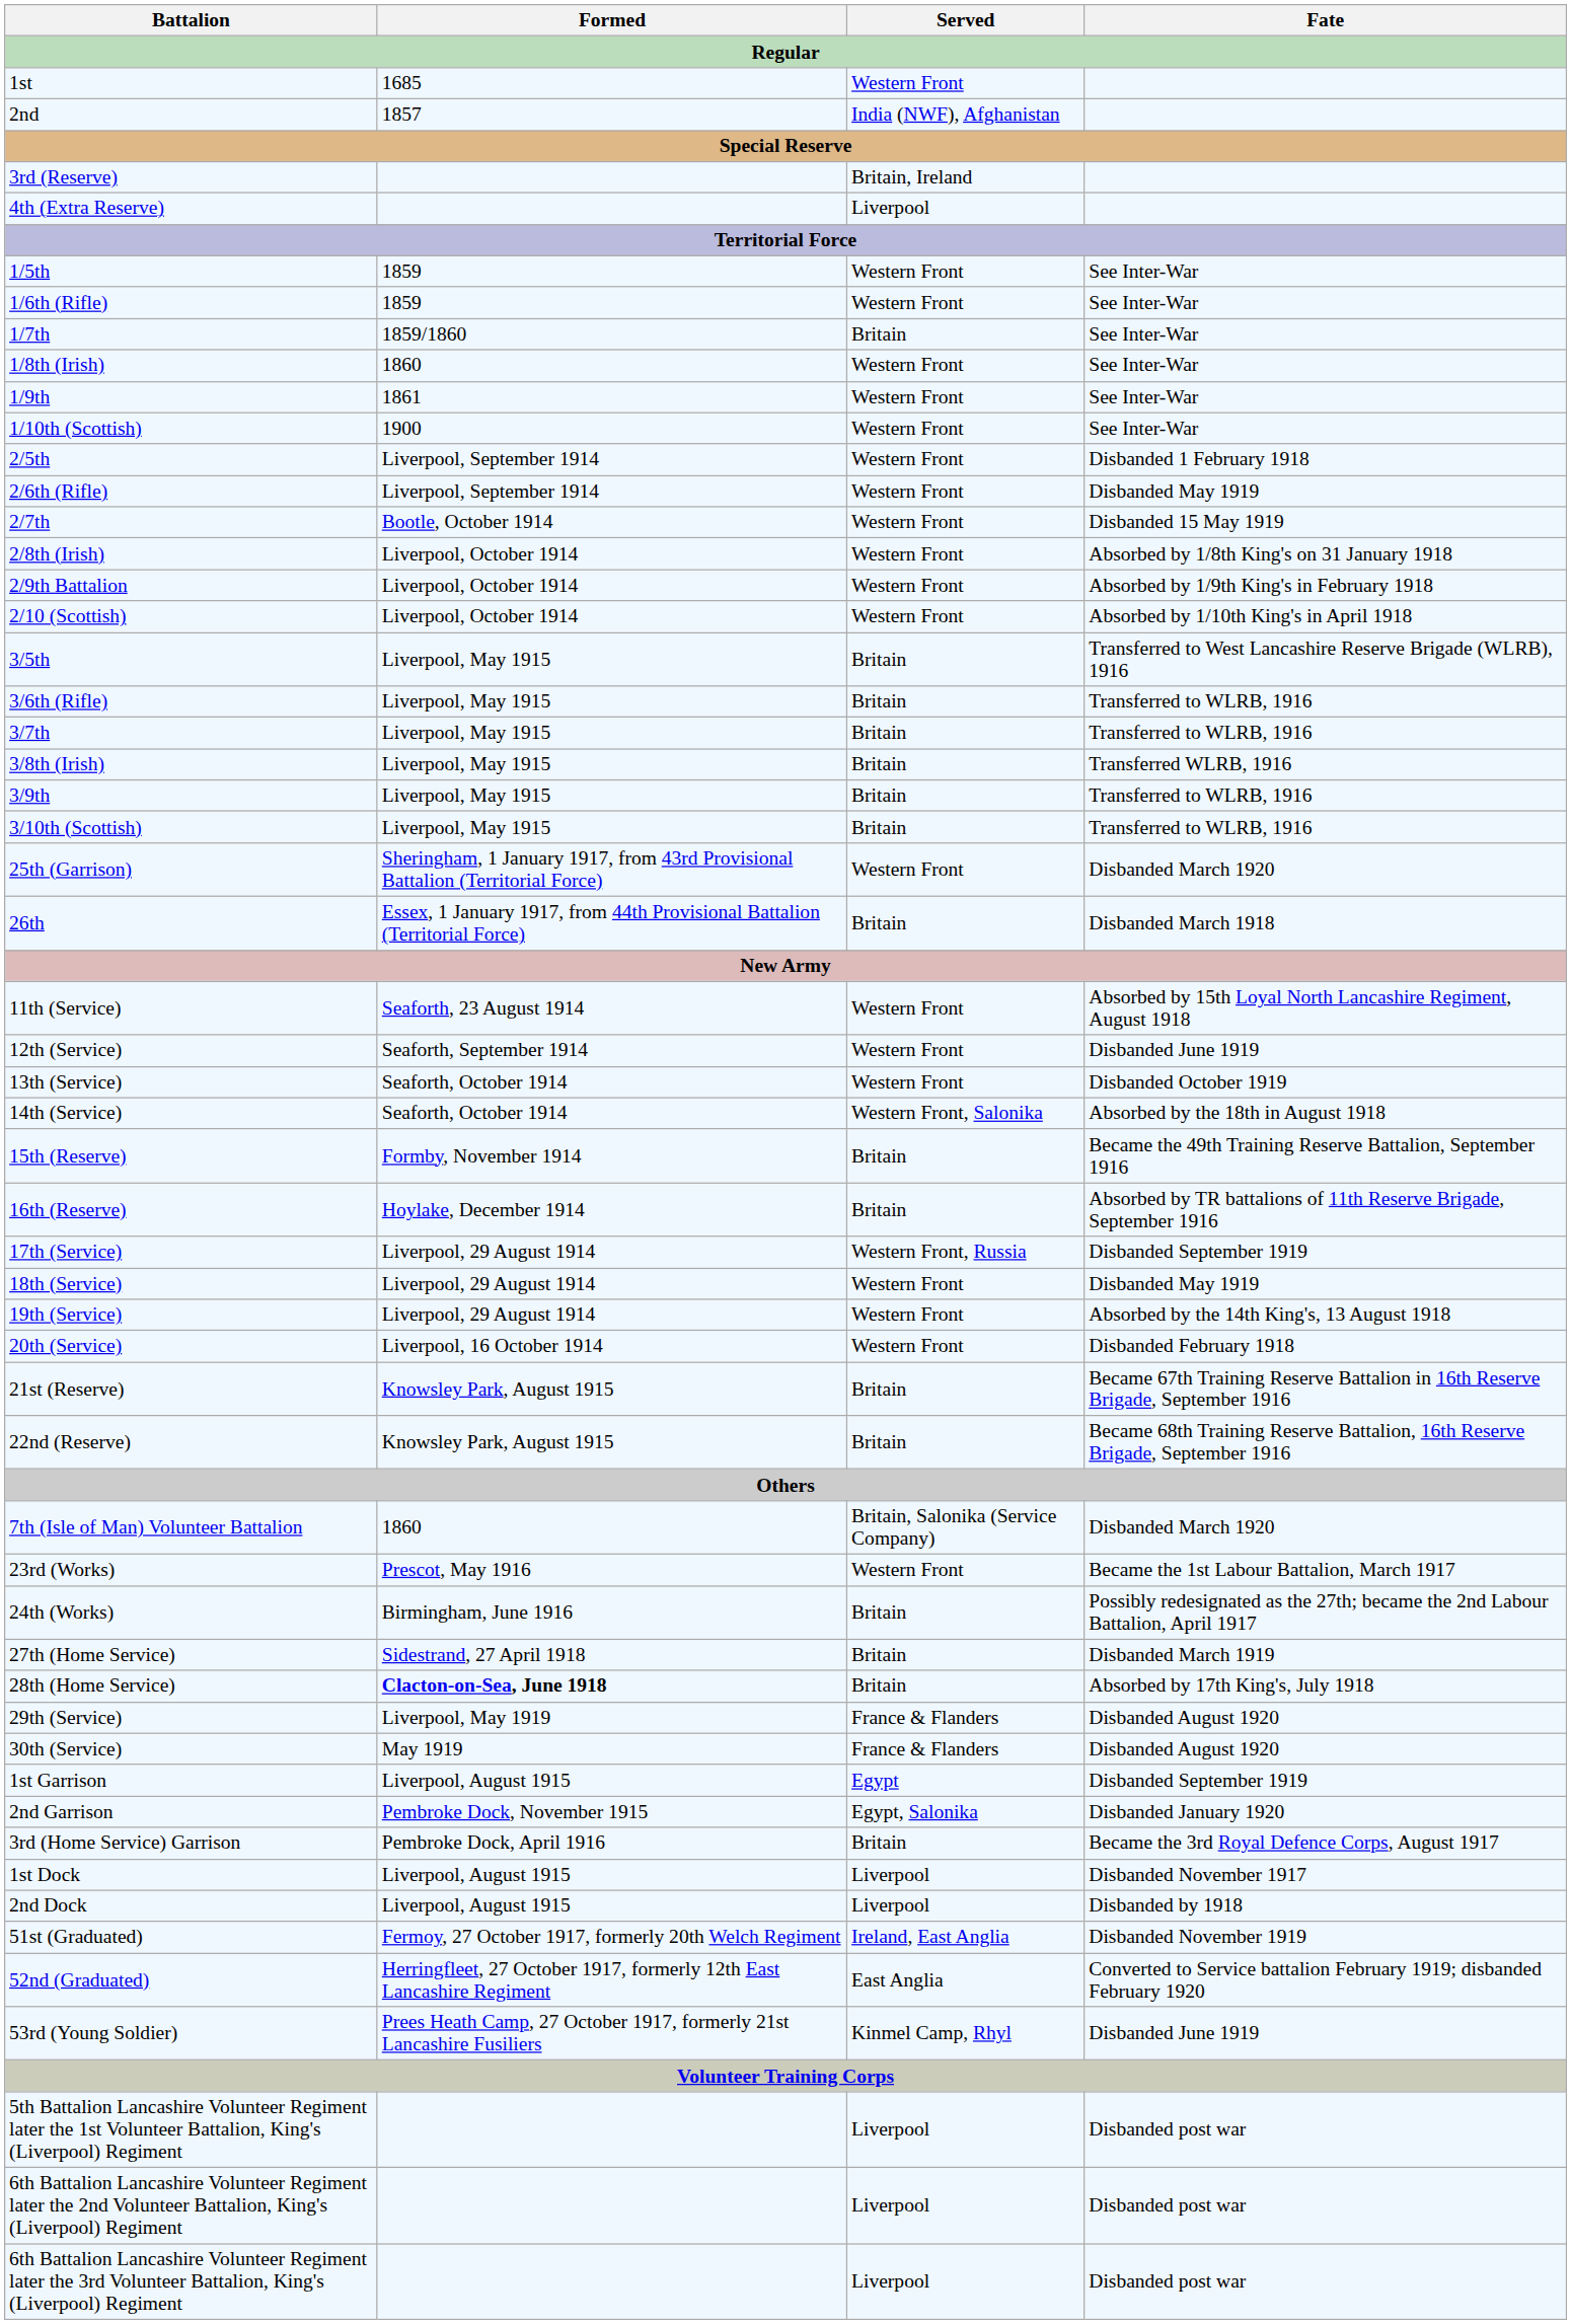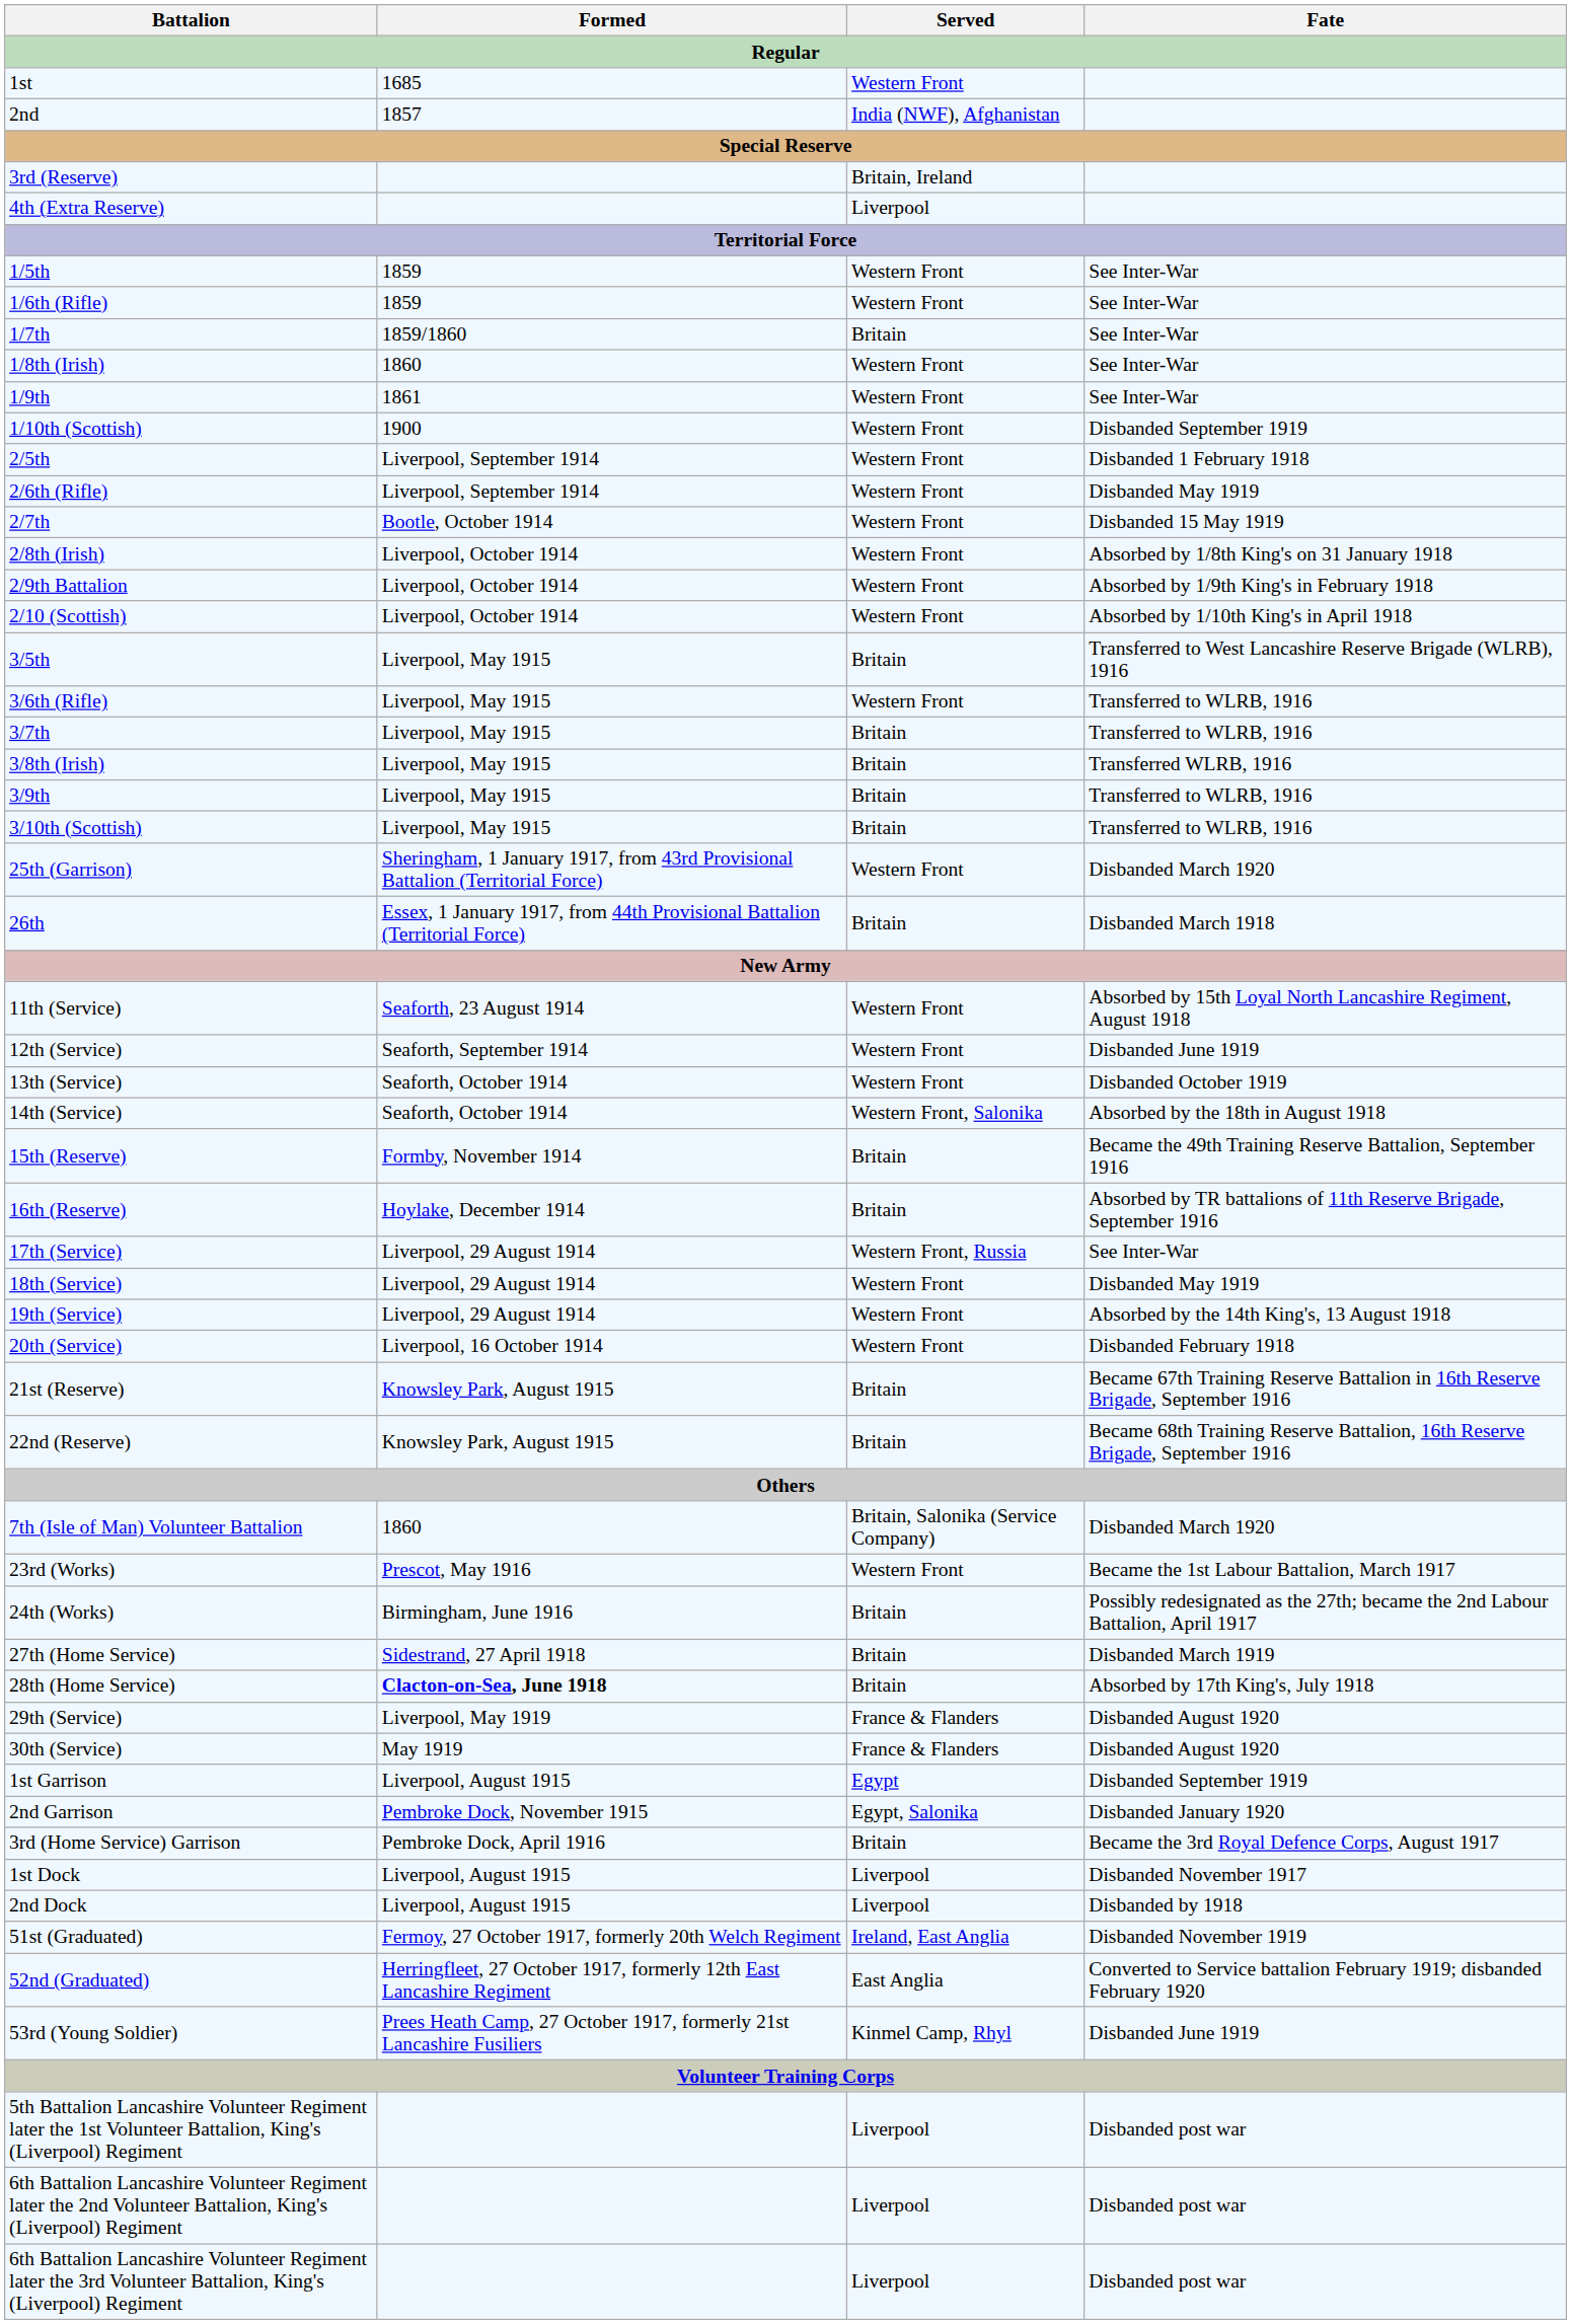 <table class="wikitable" style="width:100%;">
 <tr>
 <th>Battalion</th>
 <th>Formed</th>
 <th>Served</th>
 <th>Fate</th>
 </tr>
 <tr>
 <th colspan="5" style="background:#bdb;">Regular</th>
 </tr>
 <tr style="background:#f0f8ff;">
 <td>1st</td>
 <td>1685</td>
 <td><a href='#'>Western Front</a></td>
 <td></td>
 </tr>
 <tr style="background:#f0f8ff;">
 <td>2nd</td>
 <td>1857</td>
 <td><a href='#'>India</a> (<a href='#'>NWF</a>), <a href='#'>Afghanistan</a></td>
 <td></td>
 </tr>
 <tr>
 <th colspan="5" style="background:#deb887;">Special Reserve</th>
 </tr>
 <tr style="background:#f0f8ff;">
 <td><a href='#'>3rd (Reserve)</a></td>
 <td></td>
 <td>Britain, Ireland</td>
 <td></td>
 </tr>
 <tr style="background:#f0f8ff;">
 <td><a href='#'>4th (Extra Reserve)</a></td>
 <td></td>
 <td>Liverpool</td>
 <td></td>
 </tr>
 <tr>
 <th colspan="5" style="background:#bbd;">Territorial Force</th>
 </tr>
 <tr style="background:#f0f8ff;">
 <td><a href='#'>1/5th</a></td>
 <td>1859</td>
 <td>Western Front</td>
 <td>See Inter-War</td>
 </tr>
 <tr style="background:#f0f8ff;">
 <td><a href='#'>1/6th (Rifle)</a></td>
 <td>1859</td>
 <td>Western Front</td>
 <td>See Inter-War</td>
 </tr>
 <tr style="background:#f0f8ff;">
 <td><a href='#'>1/7th</a></td>
 <td>1859/1860</td>
 <td>Britain</td>
 <td>See Inter-War</td>
 </tr>
 <tr style="background:#f0f8ff;">
 <td><a href='#'>1/8th (Irish)</a></td>
 <td>1860</td>
 <td>Western Front</td>
 <td>See Inter-War</td>
 </tr>
 <tr style="background:#f0f8ff;">
 <td><a href='#'>1/9th</a></td>
 <td>1861</td>
 <td>Western Front</td>
 <td>See Inter-War</td>
 </tr>
 <tr style="background:#f0f8ff;">
 <td><a href='#'>1/10th (Scottish)</a></td>
 <td>1900</td>
 <td>Western Front</td>
-<td>See Inter-War</td>
+<td>Disbanded September 1919</td>
 </tr>
 <tr style="background:#f0f8ff;">
 <td><a href='#'>2/5th</a></td>
 <td>Liverpool, September 1914</td>
 <td>Western Front</td>
 <td>Disbanded 1 February 1918</td>
 </tr>
 <tr style="background:#f0f8ff;">
 <td><a href='#'>2/6th (Rifle)</a></td>
 <td>Liverpool, September 1914</td>
 <td>Western Front</td>
 <td>Disbanded May 1919</td>
 </tr>
 <tr style="background:#f0f8ff;">
 <td><a href='#'>2/7th</a></td>
 <td><a href='#'>Bootle</a>, October 1914</td>
 <td>Western Front</td>
 <td>Disbanded 15 May 1919</td>
 </tr>
 <tr style="background:#f0f8ff;">
 <td><a href='#'>2/8th (Irish)</a></td>
 <td>Liverpool, October 1914</td>
 <td>Western Front</td>
 <td>Absorbed by 1/8th King's on 31 January 1918</td>
 </tr>
 <tr style="background:#f0f8ff;">
 <td><a href='#'>2/9th Battalion</a></td>
 <td>Liverpool, October 1914</td>
 <td>Western Front</td>
 <td>Absorbed by 1/9th King's in February 1918</td>
 </tr>
 <tr style="background:#f0f8ff;">
 <td><a href='#'>2/10 (Scottish)</a></td>
 <td>Liverpool, October 1914</td>
 <td>Western Front</td>
 <td>Absorbed by 1/10th King's in April 1918</td>
 </tr>
 <tr style="background:#f0f8ff;">
 <td><a href='#'>3/5th</a></td>
 <td>Liverpool, May 1915</td>
 <td>Britain</td>
 <td>Transferred to West Lancashire Reserve Brigade (WLRB), 1916</td>
 </tr>
 <tr style="background:#f0f8ff;">
 <td><a href='#'>3/6th (Rifle)</a></td>
 <td>Liverpool, May 1915</td>
-<td>Britain</td>
+<td>Western Front</td>
 <td>Transferred to WLRB, 1916</td>
 </tr>
 <tr style="background:#f0f8ff;">
 <td><a href='#'>3/7th</a></td>
 <td>Liverpool, May 1915</td>
 <td>Britain</td>
 <td>Transferred to WLRB, 1916</td>
 </tr>
 <tr style="background:#f0f8ff;">
 <td><a href='#'>3/8th (Irish)</a></td>
 <td>Liverpool, May 1915</td>
 <td>Britain</td>
 <td>Transferred WLRB, 1916</td>
 </tr>
 <tr style="background:#f0f8ff;">
 <td><a href='#'>3/9th</a></td>
 <td>Liverpool, May 1915</td>
 <td>Britain</td>
 <td>Transferred to WLRB, 1916</td>
 </tr>
 <tr style="background:#f0f8ff;">
 <td><a href='#'>3/10th (Scottish)</a></td>
 <td>Liverpool, May 1915</td>
 <td>Britain</td>
 <td>Transferred to WLRB, 1916</td>
 </tr>
 <tr style="background:#f0f8ff;">
 <td><a href='#'>25th (Garrison)</a></td>
 <td><a href='#'>Sheringham</a>, 1 January 1917, from <a href='#'>43rd Provisional Battalion (Territorial Force)</a></td>
 <td>Western Front</td>
 <td>Disbanded March 1920</td>
 </tr>
 <tr style="background:#f0f8ff;">
 <td><a href='#'>26th</a></td>
 <td><a href='#'>Essex</a>, 1 January 1917, from <a href='#'>44th Provisional Battalion (Territorial Force)</a></td>
 <td>Britain</td>
 <td>Disbanded March 1918</td>
 </tr>
 <tr>
 <th colspan="5" style="background:#dbb;">New Army</th>
 </tr>
 <tr style="background:#f0f8ff;">
 <td>11th (Service)</td>
 <td><a href='#'>Seaforth</a>, 23 August 1914</td>
 <td>Western Front</td>
 <td>Absorbed by 15th <a href='#'>Loyal North Lancashire Regiment</a>, August 1918</td>
 </tr>
 <tr style="background:#f0f8ff;">
 <td>12th (Service)</td>
 <td>Seaforth, September 1914</td>
 <td>Western Front</td>
 <td>Disbanded June 1919</td>
 </tr>
 <tr style="background:#f0f8ff;">
 <td>13th (Service)</td>
 <td>Seaforth, October 1914</td>
 <td>Western Front</td>
 <td>Disbanded October 1919</td>
 </tr>
 <tr style="background:#f0f8ff;">
 <td>14th (Service)</td>
 <td>Seaforth, October 1914</td>
 <td>Western Front, <a href='#'>Salonika</a></td>
 <td>Absorbed by the 18th in August 1918</td>
 </tr>
 <tr style="background:#f0f8ff;">
 <td><a href='#'>15th (Reserve)</a></td>
 <td><a href='#'>Formby</a>, November 1914</td>
 <td>Britain</td>
 <td>Became the 49th Training Reserve Battalion, September 1916</td>
 </tr>
 <tr style="background:#f0f8ff;">
 <td><a href='#'>16th (Reserve)</a></td>
 <td><a href='#'>Hoylake</a>, December 1914</td>
 <td>Britain</td>
 <td>Absorbed by TR battalions of <a href='#'>11th Reserve Brigade</a>, September 1916</td>
 </tr>
 <tr style="background:#f0f8ff;">
 <td><a href='#'>17th (Service)</a></td>
 <td>Liverpool, 29 August 1914</td>
 <td>Western Front, <a href='#'>Russia</a></td>
-<td>Disbanded September 1919</td>
+<td>See Inter-War</td>
 </tr>
 <tr style="background:#f0f8ff;">
 <td><a href='#'>18th (Service)</a></td>
 <td>Liverpool, 29 August 1914</td>
 <td>Western Front</td>
 <td>Disbanded May 1919</td>
 </tr>
 <tr style="background:#f0f8ff;">
 <td><a href='#'>19th (Service)</a></td>
 <td>Liverpool, 29 August 1914</td>
 <td>Western Front</td>
 <td>Absorbed by the 14th King's, 13 August 1918</td>
 </tr>
 <tr style="background:#f0f8ff;">
 <td><a href='#'>20th (Service)</a></td>
 <td>Liverpool, 16 October 1914</td>
 <td>Western Front</td>
 <td>Disbanded February 1918</td>
 </tr>
 <tr style="background:#f0f8ff;">
 <td>21st (Reserve)</td>
 <td><a href='#'>Knowsley Park</a>, August 1915</td>
 <td>Britain</td>
 <td>Became 67th Training Reserve Battalion in <a href='#'>16th Reserve Brigade</a>, September 1916</td>
 </tr>
 <tr style="background:#f0f8ff;">
 <td>22nd (Reserve)</td>
 <td>Knowsley Park, August 1915</td>
 <td>Britain</td>
 <td>Became 68th Training Reserve Battalion, <a href='#'>16th Reserve Brigade</a>, September 1916</td>
 </tr>
 <tr>
 <th colspan="5" style="background:#ccc;">Others</th>
 </tr>
 <tr style="background:#f0f8ff;">
 <td><a href='#'>7th (Isle of Man) Volunteer Battalion</a></td>
 <td>1860</td>
 <td>Britain, Salonika (Service Company)</td>
 <td>Disbanded March 1920</td>
 </tr>
 <tr style="background:#f0f8ff;">
 <td>23rd (Works)</td>
 <td><a href='#'>Prescot</a>, May 1916</td>
 <td>Western Front</td>
 <td>Became the 1st Labour Battalion, March 1917</td>
 </tr>
 <tr style="background:#f0f8ff;">
 <td>24th (Works)</td>
 <td>Birmingham, June 1916</td>
 <td>Britain</td>
 <td>Possibly redesignated as the 27th; became the 2nd Labour Battalion, April 1917</td>
 </tr>
 <tr style="background:#f0f8ff;">
 <td>27th (Home Service)</td>
 <td><a href='#'>Sidestrand</a>, 27 April 1918</td>
 <td>Britain</td>
 <td>Disbanded March 1919</td>
 </tr>
 <tr style="background:#f0f8ff;">
 <td>28th (Home Service)</td>
 <td><strong><a href='#'>Clacton-on-Sea</a>, June 1918</strong></td>
 <td>Britain</td>
 <td>Absorbed by 17th King's, July 1918</td>
 </tr>
 <tr style="background:#f0f8ff;">
 <td>29th (Service)</td>
 <td>Liverpool, May 1919</td>
 <td>France & Flanders</td>
 <td>Disbanded August 1920</td>
 </tr>
 <tr style="background:#f0f8ff;">
 <td>30th (Service)</td>
 <td>May 1919</td>
 <td>France & Flanders</td>
 <td>Disbanded August 1920</td>
 </tr>
 <tr style="background:#f0f8ff;">
 <td>1st Garrison</td>
 <td>Liverpool, August 1915</td>
 <td><a href='#'>Egypt</a></td>
 <td>Disbanded September 1919</td>
 </tr>
 <tr style="background:#f0f8ff;">
 <td>2nd Garrison</td>
 <td><a href='#'>Pembroke Dock</a>, November 1915</td>
 <td>Egypt, <a href='#'>Salonika</a></td>
 <td>Disbanded January 1920</td>
 </tr>
 <tr style="background:#f0f8ff;">
 <td>3rd (Home Service) Garrison</td>
 <td>Pembroke Dock, April 1916</td>
 <td>Britain</td>
 <td>Became the 3rd <a href='#'>Royal Defence Corps</a>, August 1917</td>
 </tr>
 <tr style="background:#f0f8ff;">
 <td>1st Dock</td>
 <td>Liverpool, August 1915</td>
 <td>Liverpool</td>
 <td>Disbanded November 1917</td>
 </tr>
 <tr style="background:#f0f8ff;">
 <td>2nd Dock</td>
 <td>Liverpool, August 1915</td>
 <td>Liverpool</td>
 <td>Disbanded by 1918</td>
 </tr>
 <tr style="background:#f0f8ff;">
 <td>51st (Graduated)</td>
 <td><a href='#'>Fermoy</a>, 27 October 1917, formerly 20th <a href='#'>Welch Regiment</a></td>
 <td><a href='#'>Ireland</a>, <a href='#'>East Anglia</a></td>
 <td>Disbanded November 1919</td>
 </tr>
 <tr style="background:#f0f8ff;">
 <td><a href='#'>52nd (Graduated)</a></td>
 <td><a href='#'>Herringfleet</a>, 27 October 1917, formerly 12th <a href='#'>East Lancashire Regiment</a></td>
 <td>East Anglia</td>
 <td>Converted to Service battalion February 1919; disbanded February 1920</td>
 </tr>
 <tr style="background:#f0f8ff;">
 <td>53rd (Young Soldier)</td>
 <td><a href='#'>Prees Heath Camp</a>, 27 October 1917, formerly 21st <a href='#'>Lancashire Fusiliers</a></td>
 <td>Kinmel Camp, <a href='#'>Rhyl</a></td>
 <td>Disbanded June 1919</td>
 </tr>
 <tr>
 <th colspan="5" style="background:#ccb;"><a href='#'>Volunteer Training Corps</a></th>
 </tr>
 <tr style="background:#f0f8ff;">
 <td>5th Battalion Lancashire Volunteer Regiment<br>later the 1st Volunteer Battalion, King's (Liverpool) Regiment</td>
 <td></td>
 <td>Liverpool</td>
 <td>Disbanded post war</td>
 </tr>
 <tr style="background:#f0f8ff;">
 <td>6th Battalion Lancashire Volunteer Regiment<br>later the 2nd Volunteer Battalion, King's (Liverpool) Regiment</td>
 <td></td>
 <td>Liverpool</td>
 <td>Disbanded post war</td>
 </tr>
 <tr style="background:#f0f8ff;">
 <td>6th Battalion Lancashire Volunteer Regiment<br>later the 3rd Volunteer Battalion, King's (Liverpool) Regiment</td>
 <td></td>
 <td>Liverpool</td>
 <td>Disbanded post war</td>
 </tr>
 </table>
